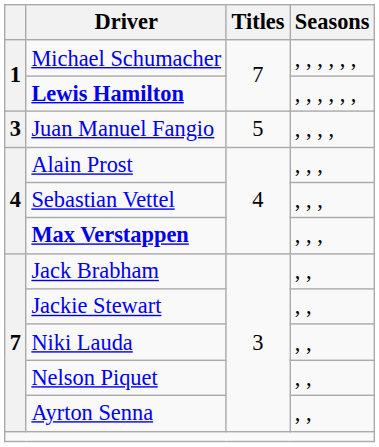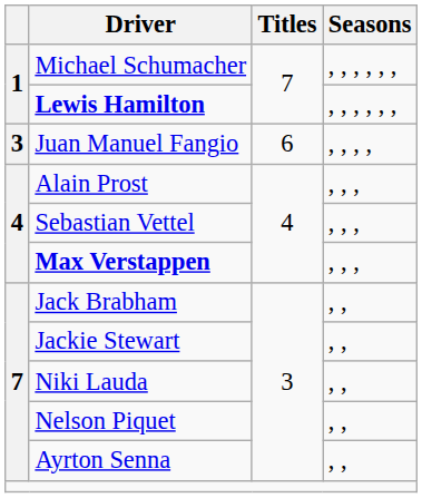 <table class="wikitable">
 <tr>
 <th></th>
 <th>Driver</th>
 <th>Titles</th>
 <th>Seasons</th>
 </tr>
 <tr>
 <th rowspan=2>1</th>
 <td> <a href='#'>Michael Schumacher</a></td>
 <td align=center rowspan=2>7</td>
 <td>, , , , , , </td>
 </tr>
 <tr>
 <td> <strong><a href='#'>Lewis Hamilton</a></strong></td>
 <td>, , , , , , </td>
 </tr>
 <tr>
 <th>3</th>
 <td> <a href='#'>Juan Manuel Fangio</a></td>
-<td align=center>5</td>
+<td align=center>6</td>
 <td>, , , , </td>
 </tr>
 <tr>
 <th rowspan="3">4</th>
 <td> <a href='#'>Alain Prost</a></td>
 <td rowspan="3" align="center">4</td>
 <td>, , , </td>
 </tr>
 <tr>
 <td> <a href='#'>Sebastian Vettel</a></td>
 <td>, , , </td>
 </tr>
 <tr>
 <td> <strong><a href='#'>Max Verstappen</a></strong></td>
 <td>, , , </td>
 </tr>
 <tr>
 <th rowspan="5">7</th>
 <td> <a href='#'>Jack Brabham</a></td>
 <td rowspan="5" align="center">3</td>
 <td>, , </td>
 </tr>
 <tr>
 <td> <a href='#'>Jackie Stewart</a></td>
 <td>, , </td>
 </tr>
 <tr>
 <td> <a href='#'>Niki Lauda</a></td>
 <td>, , </td>
 </tr>
 <tr>
 <td> <a href='#'>Nelson Piquet</a></td>
 <td>, , </td>
 </tr>
 <tr>
 <td> <a href='#'>Ayrton Senna</a></td>
 <td>, , </td>
 </tr>
 <tr align=center>
 <td colspan=4></td>
 </tr>
 </table>
